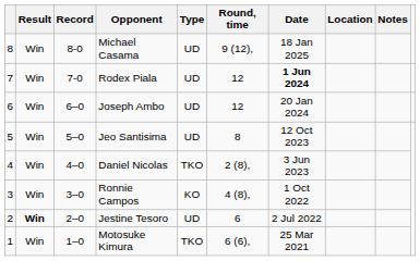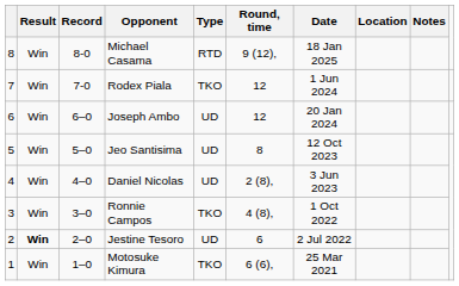 <table class="wikitable" style="text-align:center">
 <tr>
 <th></th>
 <th>Result</th>
 <th>Record</th>
 <th>Opponent</th>
 <th>Type</th>
 <th>Round, time</th>
 <th>Date</th>
 <th>Location</th>
 <th>Notes</th>
 </tr>
 <tr>
 <td>8</td>
 <td>Win</td>
 <td>8-0</td>
 <td align=left> Michael Casama</td>
-<td>UD</td>
+<td>RTD</td>
 <td>9 (12), </td>
 <td>18 Jan 2025</td>
 <td align=left> </td>
 <td align=left></td>
 </tr>
 <tr>
 <td>7</td>
 <td>Win</td>
 <td>7-0</td>
 <td align=left> Rodex Piala</td>
-<td>UD</td>
+<td>TKO</td>
 <td>12</td>
-<td><strong>1 Jun 2024</strong></td>
+<td>1 Jun 2024</td>
 <td align=left> </td>
 <td align=left></td>
 <td></td>
 </tr>
 <tr>
 <td>6</td>
 <td>Win</td>
 <td>6–0</td>
 <td align=left> Joseph Ambo</td>
 <td>UD</td>
 <td>12</td>
 <td>20 Jan 2024</td>
 <td align=left> </td>
 <td align=left></td>
 <td></td>
 </tr>
 <tr>
 <td>5</td>
 <td>Win</td>
 <td>5–0</td>
 <td align=left> Jeo Santisima</td>
 <td>UD</td>
 <td>8</td>
 <td>12 Oct 2023</td>
 <td align=left> </td>
 <td></td>
 </tr>
 <tr>
 <td>4</td>
 <td>Win</td>
 <td>4–0</td>
 <td align=left> Daniel Nicolas</td>
-<td>TKO</td>
+<td>UD</td>
 <td>2 (8), </td>
 <td>3 Jun 2023</td>
 <td align=left> </td>
 <td></td>
 </tr>
 <tr>
 <td>3</td>
 <td>Win</td>
 <td>3–0</td>
 <td align=left> Ronnie Campos</td>
-<td>KO</td>
+<td>TKO</td>
 <td>4 (8), </td>
 <td>1 Oct 2022</td>
 <td align=left> </td>
 <td></td>
 </tr>
 <tr>
 <td>2</td>
 <td><strong>Win</strong></td>
 <td>2–0</td>
 <td align=left> Jestine Tesoro</td>
 <td>UD</td>
 <td>6</td>
 <td>2 Jul 2022</td>
 <td align=left> </td>
 <td></td>
 </tr>
 <tr>
 <td>1</td>
 <td>Win</td>
 <td>1–0</td>
 <td align=left> Motosuke Kimura</td>
 <td>TKO</td>
 <td>6 (6), </td>
 <td>25 Mar 2021</td>
 <td align=left> </td>
 <td></td>
 </tr>
 </table>
